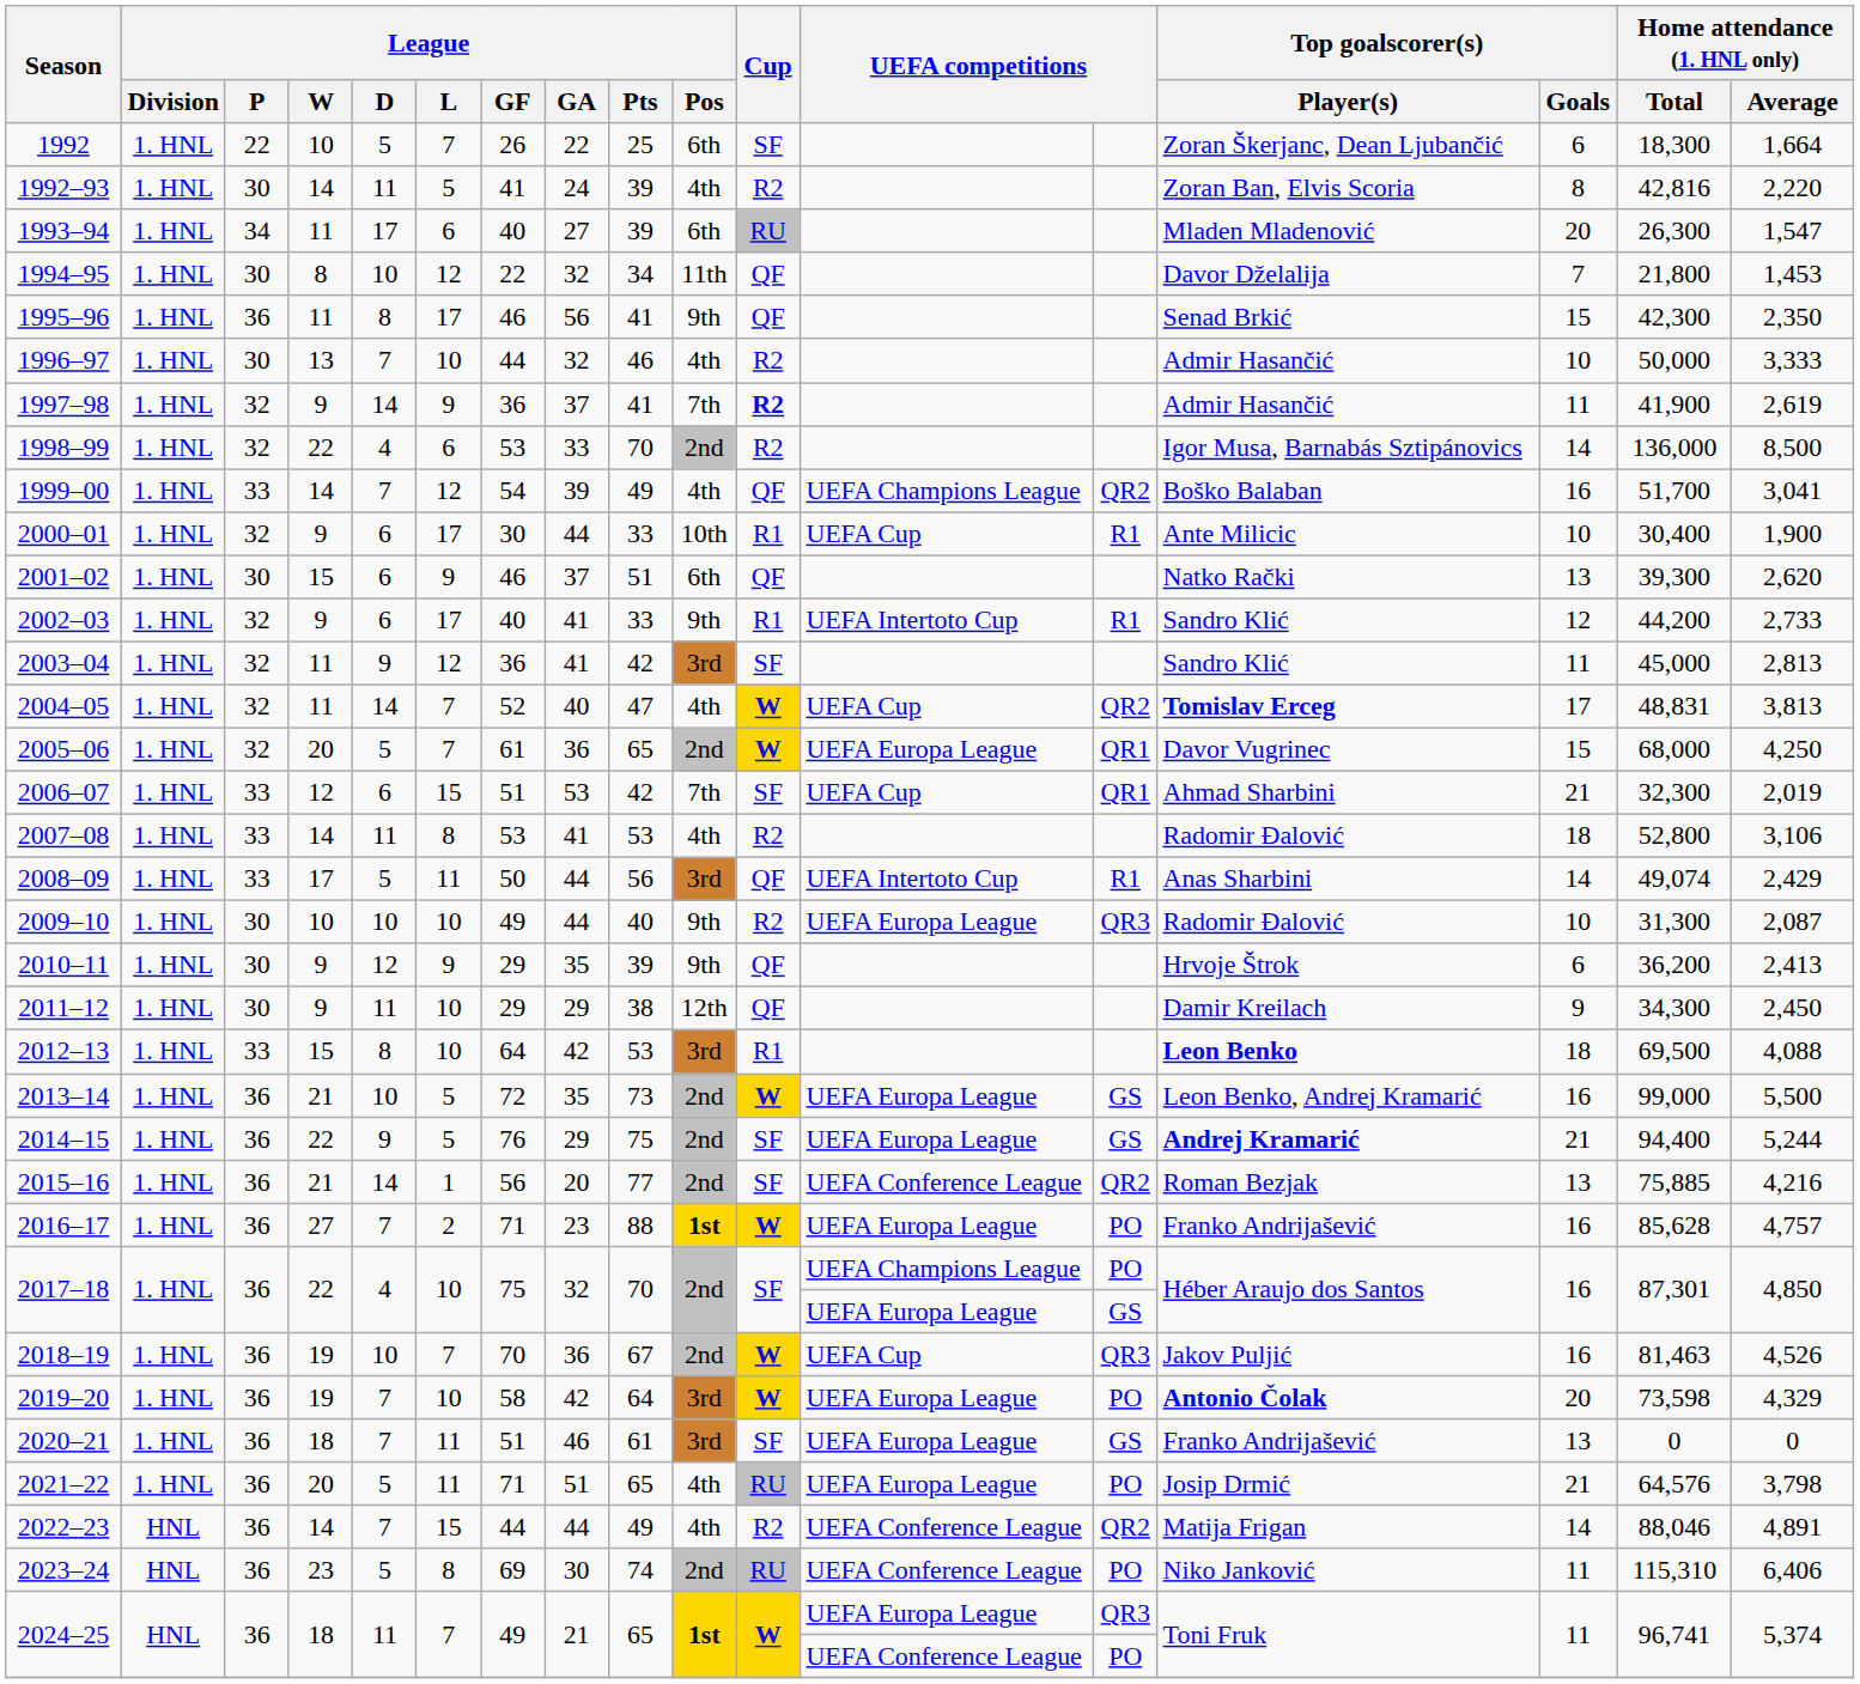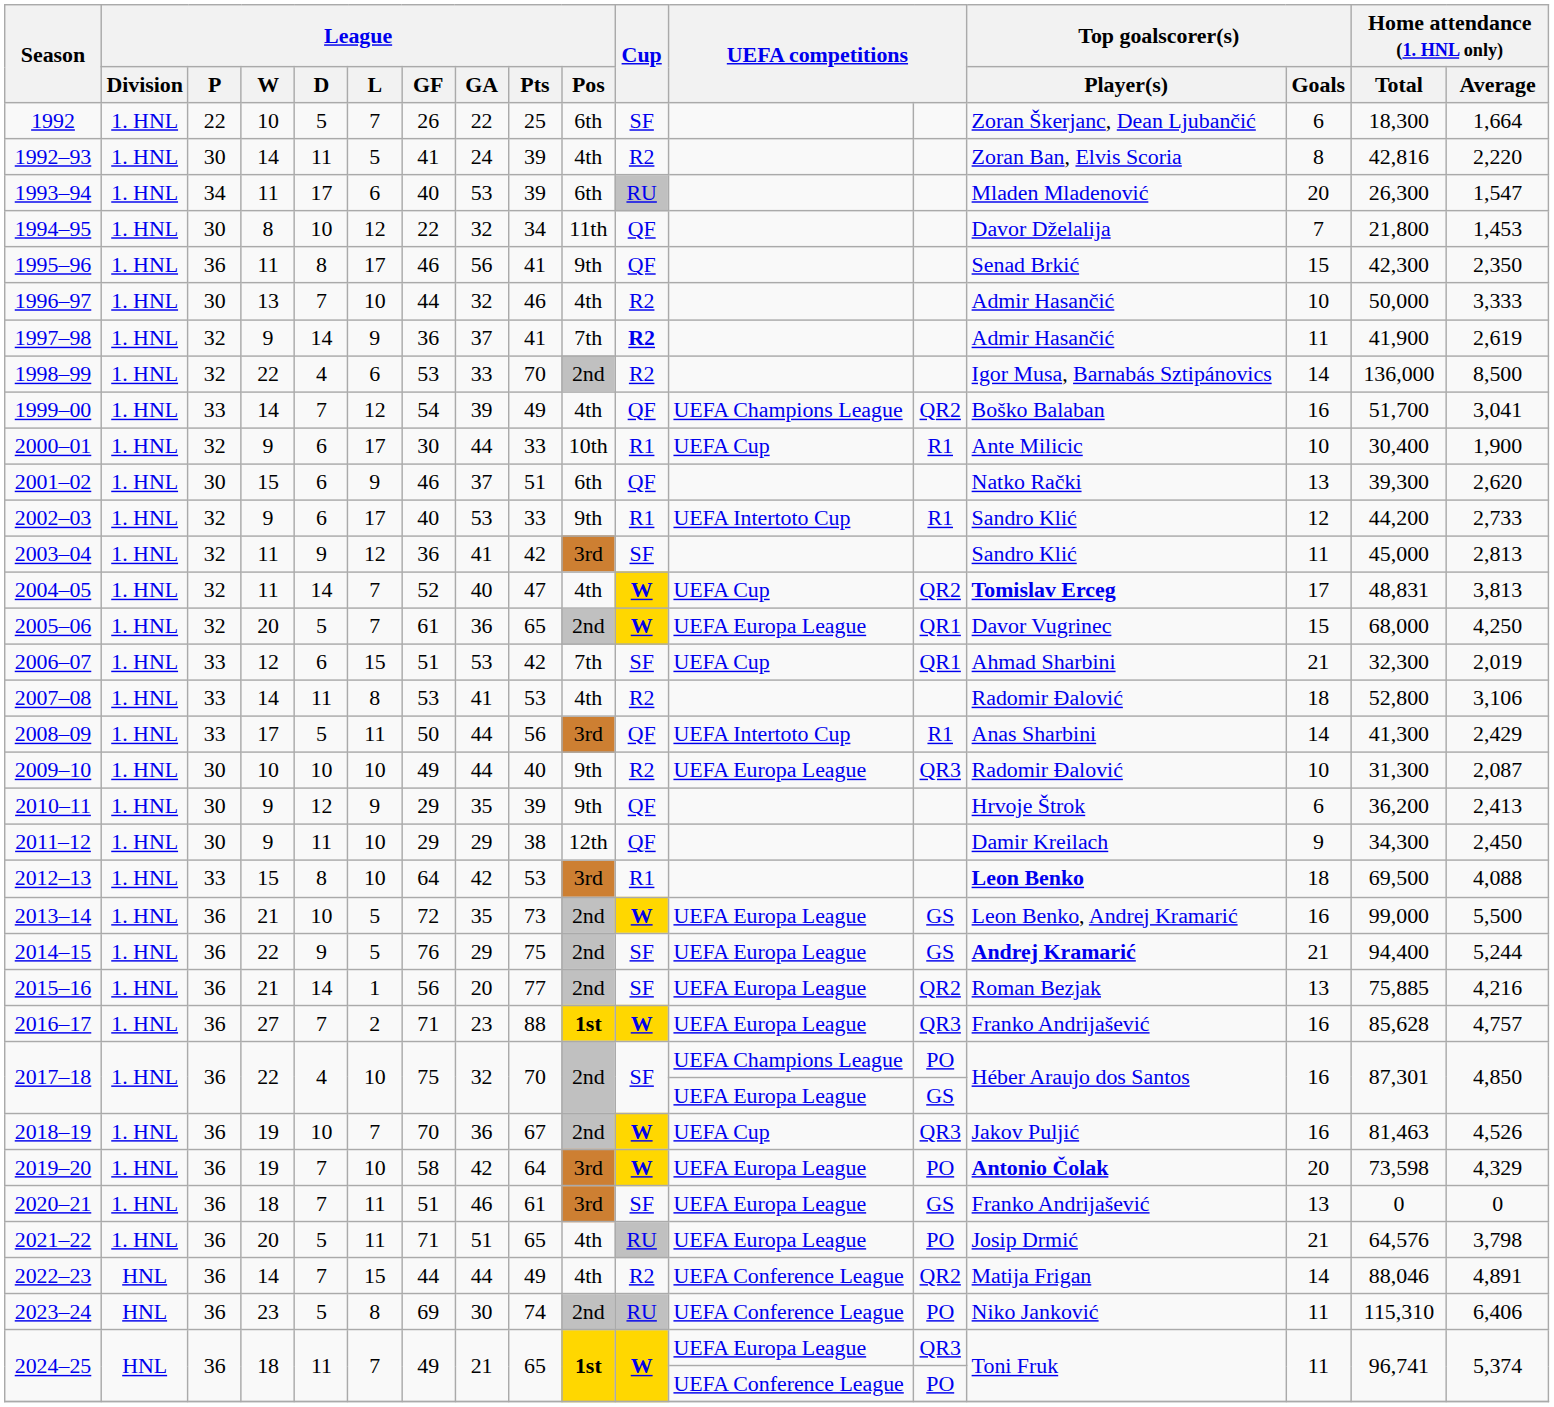 <table class="wikitable" style="font-size: 95%; text-align: center">
 <tr>
 <th rowspan=2 width="60">Season</th>
 <th colspan=9><a href='#'>League</a></th>
 <th rowspan=2 width="30"><a href='#'>Cup</a></th>
 <th rowspan=2 colspan=2 width="200"><a href='#'>UEFA competitions</a></th>
 <th colspan=2 width="260">Top goalscorer(s)</th>
 <th colspan=2 width="130">Home attendance<br><small>(<a href='#'>1. HNL</a> only)</small></th>
 </tr>
 <tr>
 <th>Division</th>
 <th width="30">P</th>
 <th width="30">W</th>
 <th width="30">D</th>
 <th width="30">L</th>
 <th width="30">GF</th>
 <th width="30">GA</th>
 <th width="30">Pts</th>
 <th width="30">Pos</th>
 <th>Player(s)</th>
 <th>Goals</th>
 <th>Total</th>
 <th>Average</th>
 </tr>
 <tr>
 <td><a href='#'>1992</a></td>
 <td><a href='#'>1. HNL</a></td>
 <td>22</td>
 <td>10</td>
 <td>5</td>
 <td>7</td>
 <td>26</td>
 <td>22</td>
 <td>25</td>
 <td> 6th </td>
 <td><a href='#'>SF</a></td>
 <td></td>
 <td></td>
 <td align="left"><a href='#'>Zoran Škerjanc</a>, <a href='#'>Dean Ljubančić</a></td>
 <td>6</td>
 <td>18,300</td>
 <td>1,664</td>
 </tr>
 <tr>
 <td><a href='#'>1992–93</a></td>
 <td><a href='#'>1. HNL</a></td>
 <td>30</td>
 <td>14</td>
 <td>11</td>
 <td>5</td>
 <td>41</td>
 <td>24</td>
 <td>39</td>
 <td>4th</td>
 <td><a href='#'>R2</a></td>
 <td></td>
 <td></td>
 <td align="left"><a href='#'>Zoran Ban</a>, <a href='#'>Elvis Scoria</a></td>
 <td>8</td>
 <td>42,816</td>
 <td>2,220</td>
 </tr>
 <tr>
 <td><a href='#'>1993–94</a></td>
 <td><a href='#'>1. HNL</a></td>
 <td>34</td>
 <td>11</td>
 <td>17</td>
 <td>6</td>
 <td>40</td>
-<td>27</td>
+<td>53</td>
 <td>39</td>
 <td>6th</td>
 <td bgcolor=Silver><a href='#'>RU</a></td>
 <td></td>
 <td></td>
 <td align="left"><a href='#'>Mladen Mladenović</a></td>
 <td>20</td>
 <td>26,300</td>
 <td>1,547</td>
 </tr>
 <tr>
 <td><a href='#'>1994–95</a></td>
 <td><a href='#'>1. HNL</a></td>
 <td>30</td>
 <td>8</td>
 <td>10</td>
 <td>12</td>
 <td>22</td>
 <td>32</td>
 <td>34</td>
 <td>11th</td>
 <td><a href='#'>QF</a></td>
 <td></td>
 <td></td>
 <td align="left"><a href='#'>Davor Dželalija</a></td>
 <td>7</td>
 <td>21,800</td>
 <td>1,453</td>
 </tr>
 <tr>
 <td><a href='#'>1995–96</a></td>
 <td><a href='#'>1. HNL</a></td>
 <td>36</td>
 <td>11</td>
 <td>8</td>
 <td>17</td>
 <td>46</td>
 <td>56</td>
 <td>41</td>
 <td>9th</td>
 <td><a href='#'>QF</a></td>
 <td></td>
 <td></td>
 <td align="left"><a href='#'>Senad Brkić</a></td>
 <td>15</td>
 <td>42,300</td>
 <td>2,350</td>
 </tr>
 <tr>
 <td><a href='#'>1996–97</a></td>
 <td><a href='#'>1. HNL</a></td>
 <td>30</td>
 <td>13</td>
 <td>7</td>
 <td>10</td>
 <td>44</td>
 <td>32</td>
 <td>46</td>
 <td>4th</td>
 <td><a href='#'>R2</a></td>
 <td></td>
 <td></td>
 <td align="left"><a href='#'>Admir Hasančić</a></td>
 <td>10</td>
 <td>50,000</td>
 <td>3,333</td>
 </tr>
 <tr>
 <td><a href='#'>1997–98</a></td>
 <td><a href='#'>1. HNL</a></td>
 <td>32</td>
 <td>9</td>
 <td>14</td>
 <td>9</td>
 <td>36</td>
 <td>37</td>
 <td>41</td>
 <td>7th</td>
 <td><strong><a href='#'>R2</a></strong></td>
 <td></td>
 <td></td>
 <td align="left"><a href='#'>Admir Hasančić</a></td>
 <td>11</td>
 <td>41,900</td>
 <td>2,619</td>
 </tr>
 <tr>
 <td><a href='#'>1998–99</a></td>
 <td><a href='#'>1. HNL</a></td>
 <td>32</td>
 <td>22</td>
 <td>4</td>
 <td>6</td>
 <td>53</td>
 <td>33</td>
 <td>70</td>
 <td bgcolor=Silver>2nd</td>
 <td><a href='#'>R2</a></td>
 <td></td>
 <td></td>
 <td align="left"><a href='#'>Igor Musa</a>, <a href='#'>Barnabás Sztipánovics</a></td>
 <td>14</td>
 <td>136,000</td>
 <td>8,500</td>
 </tr>
 <tr>
 <td><a href='#'>1999–00</a></td>
 <td><a href='#'>1. HNL</a></td>
 <td>33</td>
 <td>14</td>
 <td>7</td>
 <td>12</td>
 <td>54</td>
 <td>39</td>
 <td>49</td>
 <td>4th</td>
 <td><a href='#'>QF</a></td>
 <td align="left"><a href='#'>UEFA Champions League</a></td>
 <td><a href='#'>QR2</a></td>
 <td align="left"><a href='#'>Boško Balaban</a></td>
 <td>16</td>
 <td>51,700</td>
 <td>3,041</td>
 </tr>
 <tr>
 <td><a href='#'>2000–01</a></td>
 <td><a href='#'>1. HNL</a></td>
 <td>32</td>
 <td>9</td>
 <td>6</td>
 <td>17</td>
 <td>30</td>
 <td>44</td>
 <td>33</td>
 <td>10th</td>
 <td><a href='#'>R1</a></td>
 <td align="left"><a href='#'>UEFA Cup</a></td>
 <td><a href='#'>R1</a></td>
 <td align="left"><a href='#'>Ante Milicic</a></td>
 <td>10</td>
 <td>30,400</td>
 <td>1,900</td>
 </tr>
 <tr>
 <td><a href='#'>2001–02</a></td>
 <td><a href='#'>1. HNL</a></td>
 <td>30</td>
 <td>15</td>
 <td>6</td>
 <td>9</td>
 <td>46</td>
 <td>37</td>
 <td>51</td>
 <td> 6th </td>
 <td><a href='#'>QF</a></td>
 <td></td>
 <td></td>
 <td align="left"><a href='#'>Natko Rački</a></td>
 <td>13</td>
 <td>39,300</td>
 <td>2,620</td>
 </tr>
 <tr>
 <td><a href='#'>2002–03</a></td>
 <td><a href='#'>1. HNL</a></td>
 <td>32</td>
 <td>9</td>
 <td>6</td>
 <td>17</td>
 <td>40</td>
-<td>41</td>
+<td>53</td>
 <td>33</td>
 <td>9th</td>
 <td><a href='#'>R1</a></td>
 <td align="left"><a href='#'>UEFA Intertoto Cup</a></td>
 <td><a href='#'>R1</a></td>
 <td align="left"><a href='#'>Sandro Klić</a></td>
 <td>12</td>
 <td>44,200</td>
 <td>2,733</td>
 </tr>
 <tr>
 <td><a href='#'>2003–04</a></td>
 <td><a href='#'>1. HNL</a></td>
 <td>32</td>
 <td>11</td>
 <td>9</td>
 <td>12</td>
 <td>36</td>
 <td>41</td>
 <td>42</td>
 <td bgcolor="#CD7F32">3rd</td>
 <td><a href='#'>SF</a></td>
 <td></td>
 <td></td>
 <td align="left"><a href='#'>Sandro Klić</a></td>
 <td>11</td>
 <td>45,000</td>
 <td>2,813</td>
 </tr>
 <tr>
 <td><a href='#'>2004–05</a></td>
 <td><a href='#'>1. HNL</a></td>
 <td>32</td>
 <td>11</td>
 <td>14</td>
 <td>7</td>
 <td>52</td>
 <td>40</td>
 <td>47</td>
 <td>4th</td>
 <td bgcolor=Gold><strong><a href='#'>W</a></strong></td>
 <td align="left"><a href='#'>UEFA Cup</a></td>
 <td><a href='#'>QR2</a></td>
 <td align="left"><strong><a href='#'>Tomislav Erceg</a></strong></td>
 <td>17</td>
 <td>48,831</td>
 <td>3,813</td>
 </tr>
 <tr>
 <td><a href='#'>2005–06</a></td>
 <td><a href='#'>1. HNL</a></td>
 <td>32</td>
 <td>20</td>
 <td>5</td>
 <td>7</td>
 <td>61</td>
 <td>36</td>
 <td>65</td>
 <td bgcolor=Silver>2nd</td>
 <td bgcolor=Gold><strong><a href='#'>W</a></strong></td>
 <td align="left"><a href='#'>UEFA Europa League</a></td>
 <td><a href='#'>QR1</a></td>
 <td align="left"><a href='#'>Davor Vugrinec</a></td>
 <td>15</td>
 <td>68,000</td>
 <td>4,250</td>
 </tr>
 <tr>
 <td><a href='#'>2006–07</a></td>
 <td><a href='#'>1. HNL</a></td>
 <td>33</td>
 <td>12</td>
 <td>6</td>
 <td>15</td>
 <td>51</td>
 <td>53</td>
 <td>42</td>
 <td>7th</td>
 <td><a href='#'>SF</a></td>
 <td align="left"><a href='#'>UEFA Cup</a></td>
 <td><a href='#'>QR1</a></td>
 <td align="left"><a href='#'>Ahmad Sharbini</a></td>
 <td>21</td>
 <td>32,300</td>
 <td>2,019</td>
 </tr>
 <tr>
 <td><a href='#'>2007–08</a></td>
 <td><a href='#'>1. HNL</a></td>
 <td>33</td>
 <td>14</td>
 <td>11</td>
 <td>8</td>
 <td>53</td>
 <td>41</td>
 <td>53</td>
 <td>4th</td>
 <td><a href='#'>R2</a></td>
 <td></td>
 <td></td>
 <td align="left"><a href='#'>Radomir Đalović</a></td>
 <td>18</td>
 <td>52,800</td>
 <td>3,106</td>
 </tr>
 <tr>
 <td><a href='#'>2008–09</a></td>
 <td><a href='#'>1. HNL</a></td>
 <td>33</td>
 <td>17</td>
 <td>5</td>
 <td>11</td>
 <td>50</td>
 <td>44</td>
 <td>56</td>
 <td bgcolor="#CD7F32">3rd</td>
 <td><a href='#'>QF</a></td>
 <td align="left"><a href='#'>UEFA Intertoto Cup</a></td>
 <td><a href='#'>R1</a></td>
 <td align="left"><a href='#'>Anas Sharbini</a></td>
 <td>14</td>
-<td>49,074</td>
+<td>41,300</td>
 <td>2,429</td>
 </tr>
 <tr>
 <td><a href='#'>2009–10</a></td>
 <td><a href='#'>1. HNL</a></td>
 <td>30</td>
 <td>10</td>
 <td>10</td>
 <td>10</td>
 <td>49</td>
 <td>44</td>
 <td>40</td>
 <td>9th</td>
 <td><a href='#'>R2</a></td>
 <td align="left"><a href='#'>UEFA Europa League</a></td>
 <td><a href='#'>QR3</a></td>
 <td align="left"><a href='#'>Radomir Đalović</a></td>
 <td>10</td>
 <td>31,300</td>
 <td>2,087</td>
 </tr>
 <tr>
 <td><a href='#'>2010–11</a></td>
 <td><a href='#'>1. HNL</a></td>
 <td>30</td>
 <td>9</td>
 <td>12</td>
 <td>9</td>
 <td>29</td>
 <td>35</td>
 <td>39</td>
 <td>9th</td>
 <td><a href='#'>QF</a></td>
 <td></td>
 <td></td>
 <td align="left"><a href='#'>Hrvoje Štrok</a></td>
 <td>6</td>
 <td>36,200</td>
 <td>2,413</td>
 </tr>
 <tr>
 <td><a href='#'>2011–12</a></td>
 <td><a href='#'>1. HNL</a></td>
 <td>30</td>
 <td>9</td>
 <td>11</td>
 <td>10</td>
 <td>29</td>
 <td>29</td>
 <td>38</td>
 <td>12th</td>
 <td><a href='#'>QF</a></td>
 <td></td>
 <td></td>
 <td align="left"><a href='#'>Damir Kreilach</a></td>
 <td>9</td>
 <td>34,300</td>
 <td>2,450</td>
 </tr>
 <tr>
 <td><a href='#'>2012–13</a></td>
 <td><a href='#'>1. HNL</a></td>
 <td>33</td>
 <td>15</td>
 <td>8</td>
 <td>10</td>
 <td>64</td>
 <td>42</td>
 <td>53</td>
 <td bgcolor="#CD7F32">3rd</td>
 <td><a href='#'>R1</a></td>
 <td></td>
 <td></td>
 <td align="left"><strong><a href='#'>Leon Benko</a></strong></td>
 <td>18</td>
 <td>69,500</td>
 <td>4,088</td>
 </tr>
 <tr>
 <td><a href='#'>2013–14</a></td>
 <td><a href='#'>1. HNL</a></td>
 <td>36</td>
 <td>21</td>
 <td>10</td>
 <td>5</td>
 <td>72</td>
 <td>35</td>
 <td>73</td>
 <td bgcolor=Silver>2nd</td>
 <td bgcolor=Gold><strong><a href='#'>W</a></strong></td>
 <td align="left"><a href='#'>UEFA Europa League</a></td>
 <td><a href='#'>GS</a></td>
 <td align="left"><a href='#'>Leon Benko</a>, <a href='#'>Andrej Kramarić</a></td>
 <td>16</td>
 <td>99,000</td>
 <td>5,500</td>
 </tr>
 <tr>
 <td><a href='#'>2014–15</a></td>
 <td><a href='#'>1. HNL</a></td>
 <td>36</td>
 <td>22</td>
 <td>9</td>
 <td>5</td>
 <td>76</td>
 <td>29</td>
 <td>75</td>
 <td bgcolor=Silver>2nd</td>
 <td><a href='#'>SF</a></td>
 <td align="left"><a href='#'>UEFA Europa League</a></td>
 <td><a href='#'>GS</a></td>
 <td align="left"><strong><a href='#'>Andrej Kramarić</a></strong></td>
 <td>21</td>
 <td>94,400</td>
 <td>5,244</td>
 </tr>
 <tr>
 <td><a href='#'>2015–16</a></td>
 <td><a href='#'>1. HNL</a></td>
 <td>36</td>
 <td>21</td>
 <td>14</td>
 <td>1</td>
 <td>56</td>
 <td>20</td>
 <td>77</td>
 <td bgcolor=Silver>2nd</td>
 <td><a href='#'>SF</a></td>
-<td align="left"><a href='#'>UEFA Conference League</a></td>
+<td align="left"><a href='#'>UEFA Europa League</a></td>
 <td><a href='#'>QR2</a></td>
 <td align="left"><a href='#'>Roman Bezjak</a></td>
 <td>13</td>
 <td>75,885</td>
 <td>4,216</td>
 </tr>
 <tr>
 <td><a href='#'>2016–17</a></td>
 <td><a href='#'>1. HNL</a></td>
 <td>36</td>
 <td>27</td>
 <td>7</td>
 <td>2</td>
 <td>71</td>
 <td>23</td>
 <td>88</td>
 <td bgcolor=Gold><strong>1st</strong></td>
 <td bgcolor=Gold><strong><a href='#'>W</a></strong></td>
 <td align="left"><a href='#'>UEFA Europa League</a></td>
-<td><a href='#'>PO</a></td>
+<td><a href='#'>QR3</a></td>
 <td align="left"><a href='#'>Franko Andrijašević</a></td>
 <td>16</td>
 <td>85,628</td>
 <td>4,757</td>
 </tr>
 <tr>
 <td rowspan=2><a href='#'>2017–18</a></td>
 <td rowspan=2><a href='#'>1. HNL</a></td>
 <td rowspan=2>36</td>
 <td rowspan=2>22</td>
 <td rowspan=2>4</td>
 <td rowspan=2>10</td>
 <td rowspan=2>75</td>
 <td rowspan=2>32</td>
 <td rowspan=2>70</td>
 <td rowspan=2 bgcolor=Silver>2nd</td>
 <td rowspan=2><a href='#'>SF</a></td>
 <td align="left"><a href='#'>UEFA Champions League</a></td>
 <td><a href='#'>PO</a></td>
 <td rowspan=2 align="left"><a href='#'>Héber Araujo dos Santos</a></td>
 <td rowspan=2>16</td>
 <td rowspan=2>87,301</td>
 <td rowspan=2>4,850</td>
 </tr>
 <tr>
 <td align="left"><a href='#'>UEFA Europa League</a></td>
 <td><a href='#'>GS</a></td>
 </tr>
 <tr>
 <td><a href='#'>2018–19</a></td>
 <td><a href='#'>1. HNL</a></td>
 <td>36</td>
 <td>19</td>
 <td>10</td>
 <td>7</td>
 <td>70</td>
 <td>36</td>
 <td>67</td>
 <td bgcolor=Silver>2nd</td>
 <td bgcolor=Gold><strong><a href='#'>W</a></strong></td>
 <td align="left"><a href='#'>UEFA Cup</a></td>
 <td><a href='#'>QR3</a></td>
 <td align="left"><a href='#'>Jakov Puljić</a></td>
 <td>16</td>
 <td>81,463</td>
 <td>4,526</td>
 </tr>
 <tr>
 <td><a href='#'>2019–20</a></td>
 <td><a href='#'>1. HNL</a></td>
 <td>36</td>
 <td>19</td>
 <td>7</td>
 <td>10</td>
 <td>58</td>
 <td>42</td>
 <td>64</td>
 <td bgcolor="#CD7F32">3rd</td>
 <td bgcolor=Gold><strong><a href='#'>W</a></strong></td>
 <td align="left"><a href='#'>UEFA Europa League</a></td>
 <td><a href='#'>PO</a></td>
 <td align="left"><strong><a href='#'>Antonio Čolak</a></strong></td>
 <td>20</td>
 <td>73,598</td>
 <td>4,329</td>
 </tr>
 <tr>
 <td><a href='#'>2020–21</a></td>
 <td><a href='#'>1. HNL</a></td>
 <td>36</td>
 <td>18</td>
 <td>7</td>
 <td>11</td>
 <td>51</td>
 <td>46</td>
 <td>61</td>
 <td bgcolor="#CD7F32">3rd</td>
 <td><a href='#'>SF</a></td>
 <td align="left"><a href='#'>UEFA Europa League</a></td>
 <td><a href='#'>GS</a></td>
 <td align="left"><a href='#'>Franko Andrijašević</a></td>
 <td>13</td>
 <td>0</td>
 <td>0</td>
 </tr>
 <tr>
 <td><a href='#'>2021–22</a></td>
 <td><a href='#'>1. HNL</a></td>
 <td>36</td>
 <td>20</td>
 <td>5</td>
 <td>11</td>
 <td>71</td>
 <td>51</td>
 <td>65</td>
 <td>4th</td>
 <td bgcolor=Silver><a href='#'>RU</a></td>
 <td align="left"><a href='#'>UEFA Europa League</a></td>
 <td><a href='#'>PO</a></td>
 <td align="left"><a href='#'>Josip Drmić</a></td>
 <td>21</td>
 <td>64,576</td>
 <td>3,798</td>
 </tr>
 <tr>
 <td><a href='#'>2022–23</a></td>
 <td><a href='#'>HNL</a></td>
 <td>36</td>
 <td>14</td>
 <td>7</td>
 <td>15</td>
 <td>44</td>
 <td>44</td>
 <td>49</td>
 <td>4th</td>
 <td><a href='#'>R2</a></td>
 <td align="left"><a href='#'>UEFA Conference League</a></td>
 <td><a href='#'>QR2</a></td>
 <td align="left"><a href='#'>Matija Frigan</a></td>
 <td>14</td>
 <td>88,046</td>
 <td>4,891</td>
 </tr>
 <tr>
 <td><a href='#'>2023–24</a></td>
 <td><a href='#'>HNL</a></td>
 <td>36</td>
 <td>23</td>
 <td>5</td>
 <td>8</td>
 <td>69</td>
 <td>30</td>
 <td>74</td>
 <td bgcolor=Silver>2nd</td>
 <td bgcolor=Silver><a href='#'>RU</a></td>
 <td align="left"><a href='#'>UEFA Conference League</a></td>
 <td><a href='#'>PO</a></td>
 <td align="left"><a href='#'>Niko Janković</a></td>
 <td>11</td>
 <td>115,310</td>
 <td>6,406</td>
 </tr>
 <tr>
 <td rowspan=2><a href='#'>2024–25</a></td>
 <td rowspan=2><a href='#'>HNL</a></td>
 <td rowspan=2>36</td>
 <td rowspan=2>18</td>
 <td rowspan=2>11</td>
 <td rowspan=2>7</td>
 <td rowspan=2>49</td>
 <td rowspan=2>21</td>
 <td rowspan=2>65</td>
 <td rowspan=2 bgcolor=Gold><strong>1st</strong></td>
 <td rowspan=2 bgcolor=gold><strong><a href='#'>W</a></strong></td>
 <td align="left"><a href='#'>UEFA Europa League</a></td>
 <td><a href='#'>QR3</a></td>
 <td rowspan=2 align="left"><a href='#'>Toni Fruk</a></td>
 <td rowspan=2>11</td>
 <td rowspan=2>96,741</td>
 <td rowspan=2>5,374</td>
 </tr>
 <tr>
 <td align="left"><a href='#'>UEFA Conference League</a></td>
 <td><a href='#'>PO</a></td>
 </tr>
 <tr>
 </tr>
 </table>
